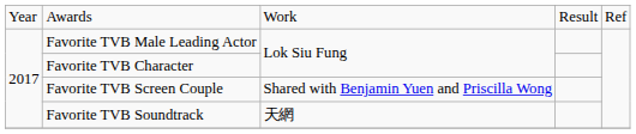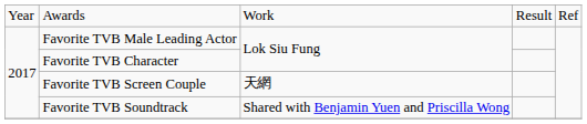 <table class="wikitable">
 <tr>
 <td>Year</td>
 <td>Awards</td>
 <td>Work</td>
 <td>Result</td>
 <td>Ref</td>
 </tr>
 <tr>
 <td rowspan="4">2017</td>
 <td>Favorite TVB Male Leading Actor</td>
 <td rowspan="2">Lok Siu Fung</td>
 <td></td>
 <td rowspan="4"></td>
 </tr>
 <tr>
 <td>Favorite TVB Character</td>
 <td></td>
 </tr>
 <tr>
 <td>Favorite TVB Screen Couple</td>
-<td>Shared with <a href='#'>Benjamin Yuen</a> and <a href='#'>Priscilla Wong</a></td>
+<td>天網</td>
 <td></td>
 </tr>
 <tr>
 <td>Favorite TVB Soundtrack</td>
-<td>天網</td>
+<td>Shared with <a href='#'>Benjamin Yuen</a> and <a href='#'>Priscilla Wong</a></td>
 <td></td>
 </tr>
 <tr>
 </tr>
 </table>
